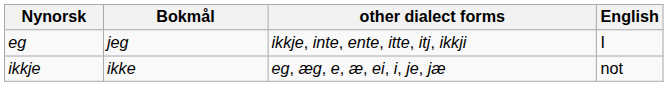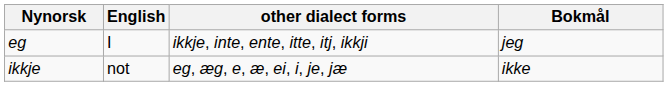 <table class="wikitable">
 <tr>
 <th width="15%">Nynorsk</th>
+<th width="10%">English</th>
+<th width="50%">other dialect forms</th>
 <th width="25%">Bokmål</th>
-<th width="50%">other dialect forms</th>
-<th width="10%">English</th>
 </tr>
 <tr>
 <td><em>eg</em></td>
+<td>I</td>
+<td><em>ikkje</em>, <em>inte</em>, <em>ente</em>, <em>itte</em>, <em>itj</em>, <em>ikkji</em></td>
 <td><em>jeg</em></td>
-<td><em>ikkje</em>, <em>inte</em>, <em>ente</em>, <em>itte</em>, <em>itj</em>, <em>ikkji</em></td>
-<td>I</td>
 </tr>
 <tr>
 <td><em>ikkje</em></td>
+<td>not</td>
+<td><em>eg</em>, <em>æg</em>, <em>e</em>, <em>æ</em>, <em>ei</em>, <em>i</em>, <em>je</em>, <em>jæ</em></td>
 <td><em>ikke</em></td>
-<td><em>eg</em>, <em>æg</em>, <em>e</em>, <em>æ</em>, <em>ei</em>, <em>i</em>, <em>je</em>, <em>jæ</em></td>
-<td>not</td>
 </tr>
 </table>
